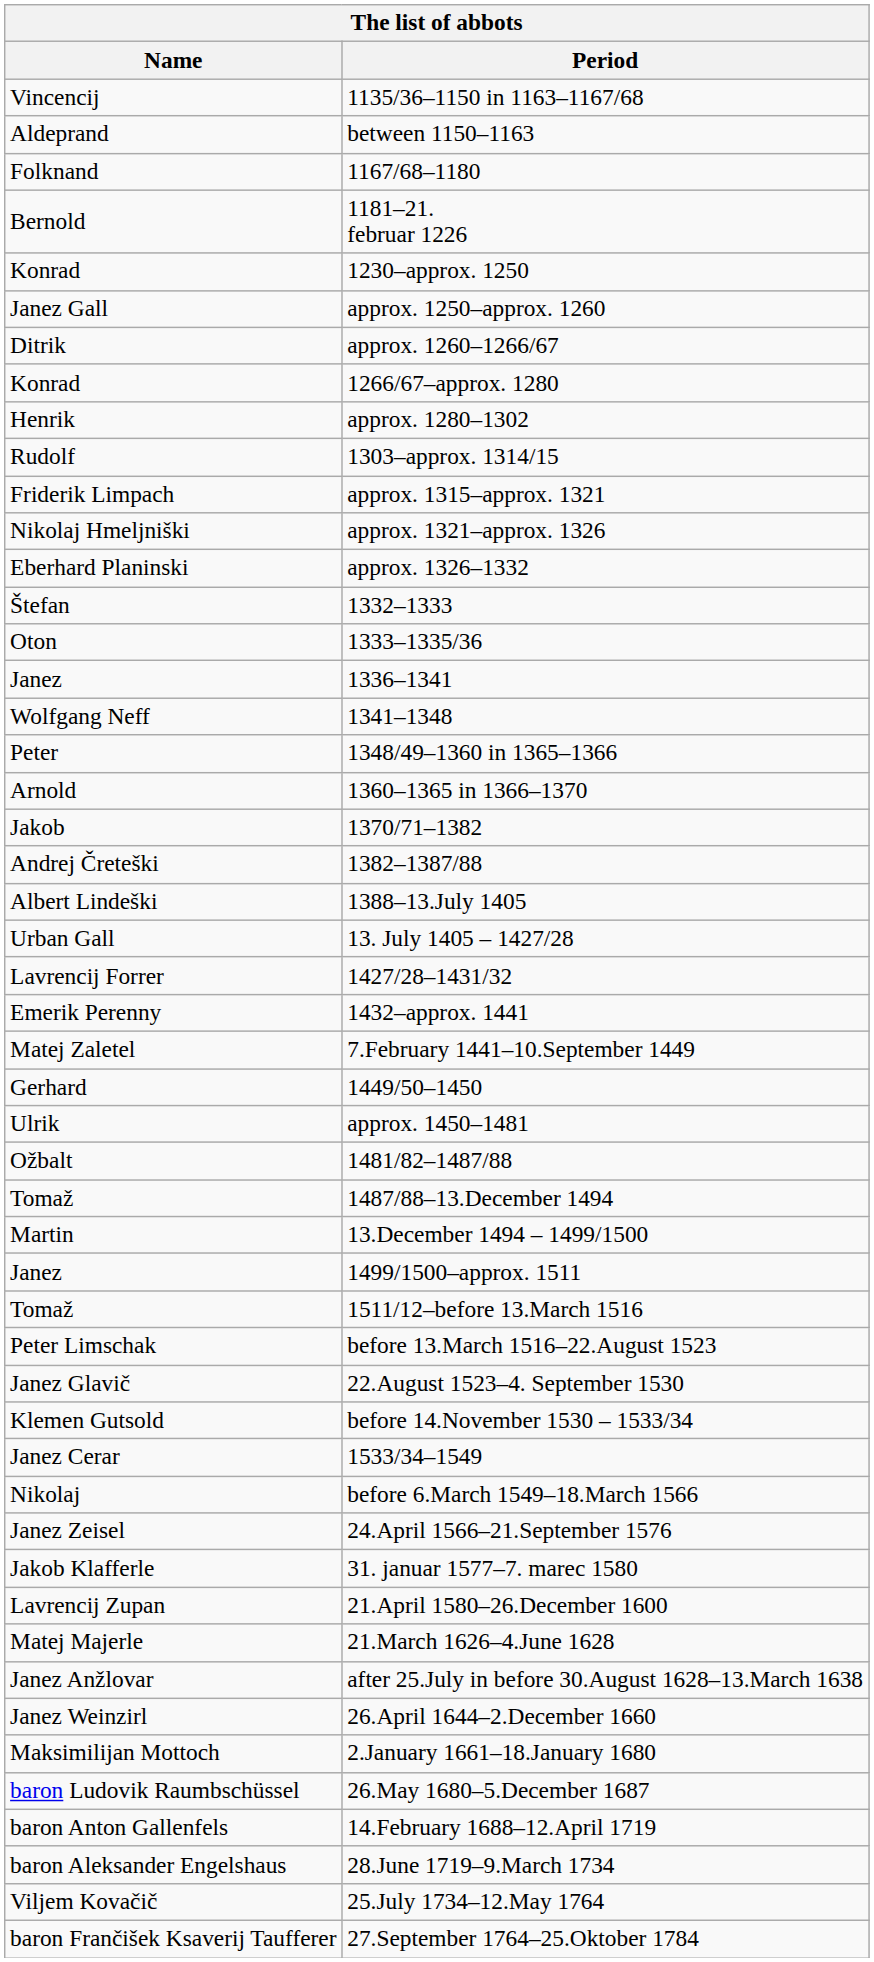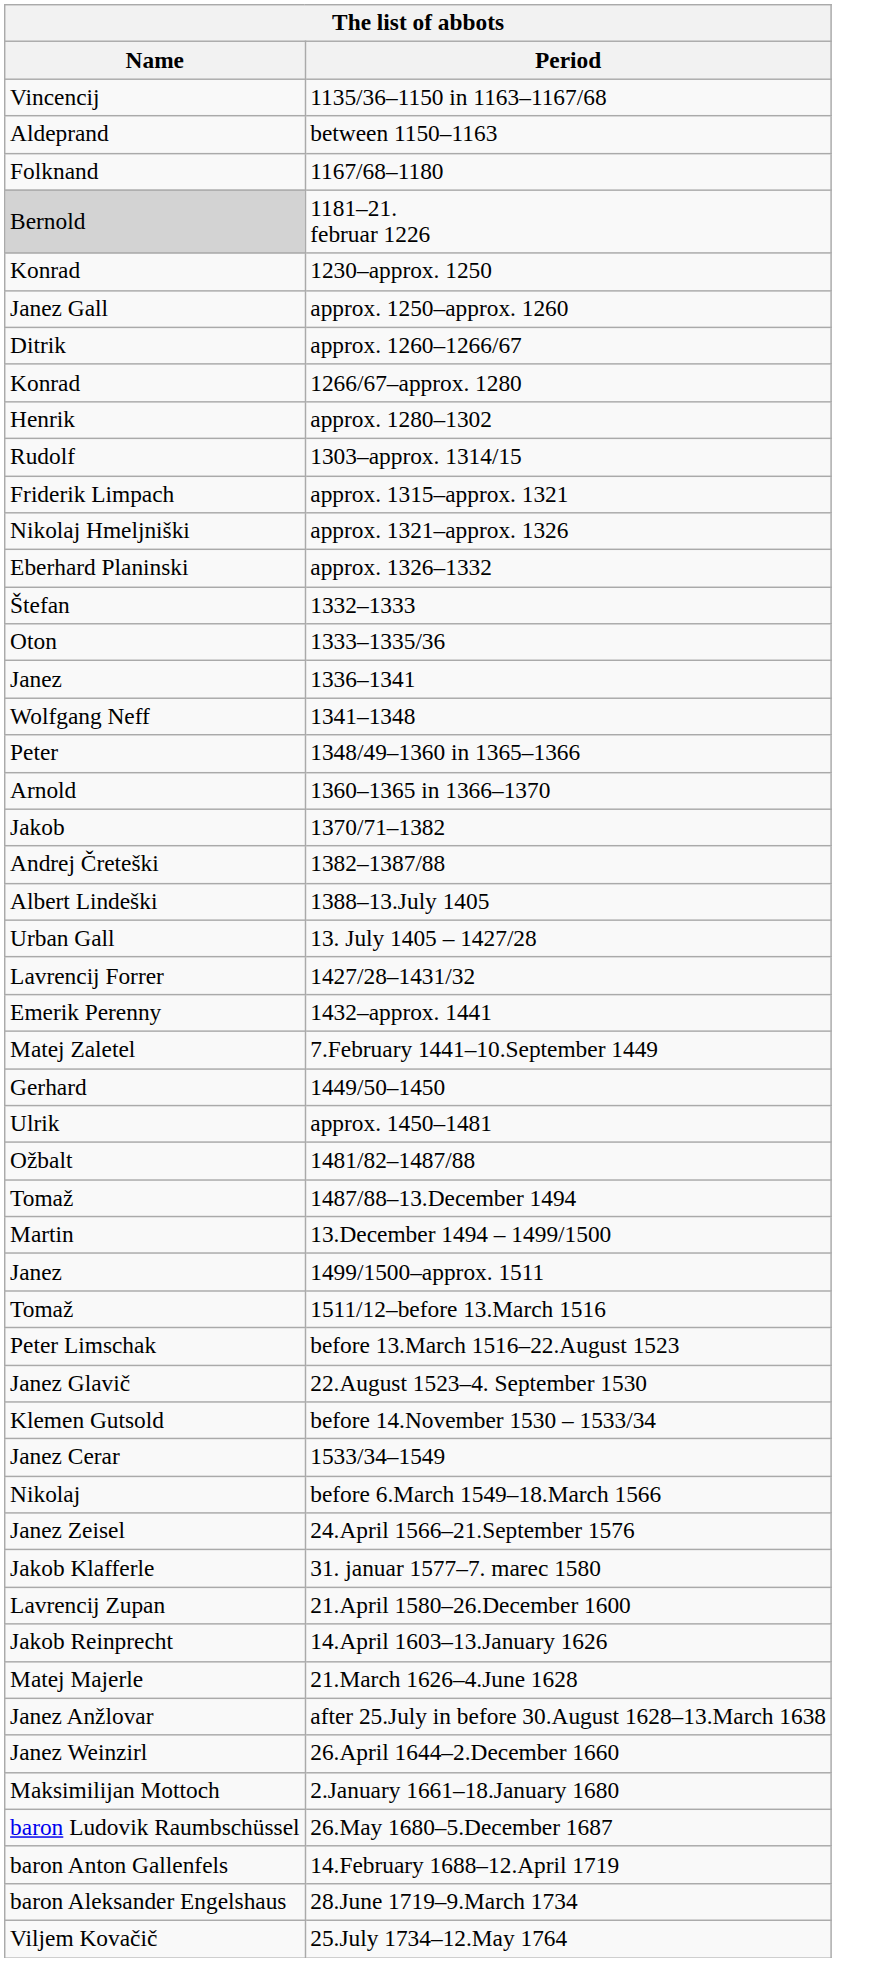 <table class="wikitable">
 <tr>
 <th colspan="2">The list of abbots</th>
 </tr>
 <tr>
 <th>Name</th>
 <th>Period</th>
 </tr>
 <tr>
 <td>Vincencij</td>
 <td>1135/36–1150 in 1163–1167/68</td>
 </tr>
 <tr>
 <td>Aldeprand</td>
 <td>between 1150–1163</td>
 </tr>
 <tr>
 <td>Folknand</td>
 <td>1167/68–1180</td>
 </tr>
 <tr>
-<td>Bernold</td>
+<td style="background: lightgrey;">Bernold</td>
 <td>1181–21.<br>februar 1226</td>
 </tr>
 <tr>
 <td>Konrad</td>
 <td> 1230–approx. 1250</td>
 </tr>
 <tr>
 <td>Janez Gall</td>
 <td>approx. 1250–approx. 1260</td>
 </tr>
 <tr>
 <td>Ditrik</td>
 <td>approx. 1260–1266/67</td>
 </tr>
 <tr>
 <td>Konrad</td>
 <td>1266/67–approx. 1280</td>
 </tr>
 <tr>
 <td>Henrik</td>
 <td>approx. 1280–1302</td>
 </tr>
 <tr>
 <td>Rudolf</td>
 <td>1303–approx. 1314/15</td>
 </tr>
 <tr>
 <td>Friderik Limpach</td>
 <td>approx. 1315–approx. 1321</td>
 </tr>
 <tr>
 <td>Nikolaj Hmeljniški</td>
 <td>approx. 1321–approx. 1326</td>
 </tr>
 <tr>
 <td>Eberhard Planinski</td>
 <td>approx. 1326–1332</td>
 </tr>
 <tr>
 <td>Štefan</td>
 <td>1332–1333</td>
 </tr>
 <tr>
 <td>Oton</td>
 <td>1333–1335/36</td>
 </tr>
 <tr>
 <td>Janez</td>
 <td>1336–1341</td>
 </tr>
 <tr>
 <td>Wolfgang Neff</td>
 <td>1341–1348</td>
 </tr>
 <tr>
 <td>Peter</td>
 <td>1348/49–1360 in 1365–1366</td>
 </tr>
 <tr>
 <td>Arnold</td>
 <td>1360–1365 in 1366–1370</td>
 </tr>
 <tr>
 <td>Jakob</td>
 <td>1370/71–1382</td>
 </tr>
 <tr>
 <td>Andrej Čreteški</td>
 <td>1382–1387/88</td>
 </tr>
 <tr>
 <td>Albert Lindeški</td>
 <td>1388–13.July 1405</td>
 </tr>
 <tr>
 <td>Urban Gall</td>
 <td>13. July 1405 – 1427/28</td>
 </tr>
 <tr>
 <td>Lavrencij Forrer</td>
 <td>1427/28–1431/32</td>
 </tr>
 <tr>
 <td>Emerik Perenny</td>
 <td>1432–approx. 1441</td>
 </tr>
 <tr>
 <td>Matej Zaletel</td>
 <td>7.February 1441–10.September 1449</td>
 </tr>
 <tr>
 <td>Gerhard</td>
 <td>1449/50–1450</td>
 </tr>
 <tr>
 <td>Ulrik</td>
 <td>approx. 1450–1481</td>
 </tr>
 <tr>
 <td>Ožbalt</td>
 <td>1481/82–1487/88</td>
 </tr>
 <tr>
 <td>Tomaž</td>
 <td>1487/88–13.December 1494</td>
 </tr>
 <tr>
 <td>Martin</td>
 <td>13.December 1494 – 1499/1500</td>
 </tr>
 <tr>
 <td>Janez</td>
 <td>1499/1500–approx. 1511</td>
 </tr>
 <tr>
 <td>Tomaž</td>
 <td>1511/12–before 13.March 1516</td>
 </tr>
 <tr>
 <td>Peter Limschak</td>
 <td>before 13.March 1516–22.August 1523</td>
 </tr>
 <tr>
 <td>Janez Glavič</td>
 <td>22.August 1523–4. September 1530</td>
 </tr>
 <tr>
 <td>Klemen Gutsold</td>
 <td>before 14.November 1530 – 1533/34</td>
 </tr>
 <tr>
 <td>Janez Cerar</td>
 <td>1533/34–1549</td>
 </tr>
 <tr>
 <td>Nikolaj</td>
 <td>before 6.March 1549–18.March 1566</td>
 </tr>
 <tr>
 <td>Janez Zeisel</td>
 <td>24.April 1566–21.September 1576</td>
 </tr>
 <tr>
 <td>Jakob Klafferle</td>
 <td>31. januar 1577–7. marec 1580</td>
 </tr>
 <tr>
 <td>Lavrencij Zupan</td>
 <td>21.April 1580–26.December 1600</td>
 </tr>
 <tr>
+<td>Jakob Reinprecht</td>
+<td>14.April 1603–13.January 1626</td>
+</tr>
+<tr>
 <td>Matej Majerle</td>
 <td>21.March 1626–4.June 1628</td>
 </tr>
 <tr>
 <td>Janez Anžlovar</td>
 <td>after 25.July in before 30.August 1628–13.March 1638</td>
 </tr>
 <tr>
 <td>Janez Weinzirl</td>
 <td>26.April 1644–2.December 1660</td>
 </tr>
 <tr>
 <td>Maksimilijan Mottoch</td>
 <td>2.January 1661–18.January 1680</td>
 </tr>
 <tr>
 <td><a href='#'>baron</a> Ludovik Raumbschüssel</td>
 <td>26.May 1680–5.December 1687</td>
 </tr>
 <tr>
 <td>baron Anton Gallenfels</td>
 <td>14.February 1688–12.April 1719</td>
 </tr>
 <tr>
 <td>baron Aleksander Engelshaus</td>
 <td>28.June 1719–9.March 1734</td>
 </tr>
 <tr>
 <td>Viljem Kovačič</td>
 <td>25.July 1734–12.May 1764</td>
 </tr>
-<tr>
-<td>baron Frančišek Ksaverij Taufferer</td>
-<td>27.September 1764–25.Oktober 1784</td>
-</tr>
 </table>
